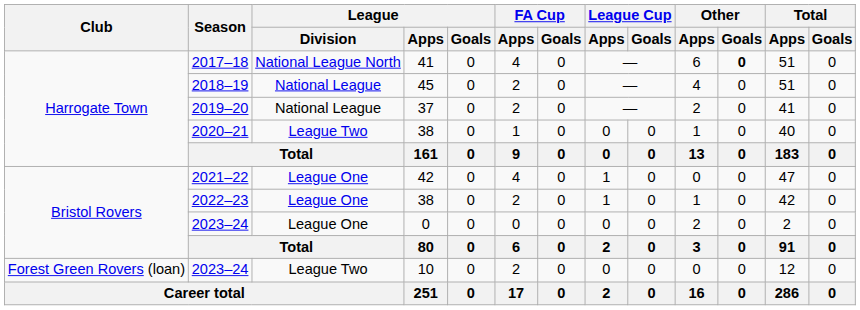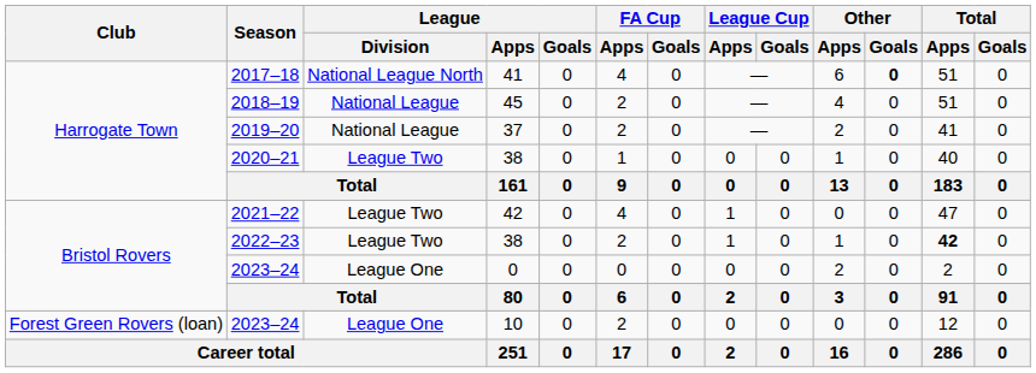 <table class="wikitable" style="text-align: center">
 <tr>
 <th rowspan="2">Club</th>
 <th rowspan="2">Season</th>
 <th colspan="3">League</th>
 <th colspan="2"><a href='#'>FA Cup</a></th>
 <th colspan="2"><a href='#'>League Cup</a></th>
 <th colspan="2">Other</th>
 <th colspan="2">Total</th>
 </tr>
 <tr>
 <th>Division</th>
 <th>Apps</th>
 <th>Goals</th>
 <th>Apps</th>
 <th>Goals</th>
 <th>Apps</th>
 <th>Goals</th>
 <th>Apps</th>
 <th>Goals</th>
 <th>Apps</th>
 <th>Goals</th>
 </tr>
 <tr>
 <td rowspan="5"><a href='#'>Harrogate Town</a></td>
 <td><a href='#'>2017–18</a></td>
 <td><a href='#'>National League North</a></td>
 <td>41</td>
 <td>0</td>
 <td>4</td>
 <td>0</td>
 <td colspan="2">—</td>
 <td>6</td>
 <td><strong>0</strong></td>
 <td>51</td>
 <td>0</td>
 </tr>
 <tr>
 <td><a href='#'>2018–19</a></td>
 <td><a href='#'>National League</a></td>
 <td>45</td>
 <td>0</td>
 <td>2</td>
 <td>0</td>
 <td colspan="2">—</td>
 <td>4</td>
 <td>0</td>
 <td>51</td>
 <td>0</td>
 </tr>
 <tr>
 <td><a href='#'>2019–20</a></td>
 <td>National League</td>
 <td>37</td>
 <td>0</td>
 <td>2</td>
 <td>0</td>
 <td colspan="2">—</td>
 <td>2</td>
 <td>0</td>
 <td>41</td>
 <td>0</td>
 </tr>
 <tr>
 <td><a href='#'>2020–21</a></td>
 <td><a href='#'>League Two</a></td>
 <td>38</td>
 <td>0</td>
 <td>1</td>
 <td>0</td>
 <td>0</td>
 <td>0</td>
 <td>1</td>
 <td>0</td>
 <td>40</td>
 <td>0</td>
 </tr>
 <tr>
 <th colspan="2">Total</th>
 <th>161</th>
 <th>0</th>
 <th>9</th>
 <th>0</th>
 <th>0</th>
 <th>0</th>
 <th>13</th>
 <th>0</th>
 <th>183</th>
 <th>0</th>
 </tr>
 <tr>
 <td rowspan="4"><a href='#'>Bristol Rovers</a></td>
 <td><a href='#'>2021–22</a></td>
-<td><a href='#'>League One</a></td>
+<td>League Two</td>
 <td>42</td>
 <td>0</td>
 <td>4</td>
 <td>0</td>
 <td>1</td>
 <td>0</td>
 <td>0</td>
 <td>0</td>
 <td>47</td>
 <td>0</td>
 </tr>
 <tr>
 <td><a href='#'>2022–23</a></td>
-<td><a href='#'>League One</a></td>
+<td>League Two</td>
 <td>38</td>
 <td>0</td>
 <td>2</td>
 <td>0</td>
 <td>1</td>
 <td>0</td>
 <td>1</td>
 <td>0</td>
-<td>42</td>
+<td><strong>42</strong></td>
 <td>0</td>
 </tr>
 <tr>
 <td><a href='#'>2023–24</a></td>
 <td>League One</td>
 <td>0</td>
 <td>0</td>
 <td>0</td>
 <td>0</td>
 <td>0</td>
 <td>0</td>
 <td>2</td>
 <td>0</td>
 <td>2</td>
 <td>0</td>
 </tr>
 <tr>
 <th colspan="2">Total</th>
 <th>80</th>
 <th>0</th>
 <th>6</th>
 <th>0</th>
 <th>2</th>
 <th>0</th>
 <th>3</th>
 <th>0</th>
 <th>91</th>
 <th>0</th>
 </tr>
 <tr>
 <td><a href='#'>Forest Green Rovers</a> (loan)</td>
 <td><a href='#'>2023–24</a></td>
-<td>League Two</td>
+<td><a href='#'>League One</a></td>
 <td>10</td>
 <td>0</td>
 <td>2</td>
 <td>0</td>
 <td>0</td>
 <td>0</td>
 <td>0</td>
 <td>0</td>
 <td>12</td>
 <td>0</td>
 </tr>
 <tr>
 <th colspan="3">Career total</th>
 <th>251</th>
 <th>0</th>
 <th>17</th>
 <th>0</th>
 <th>2</th>
 <th>0</th>
 <th>16</th>
 <th>0</th>
 <th>286</th>
 <th>0</th>
 </tr>
 </table>
